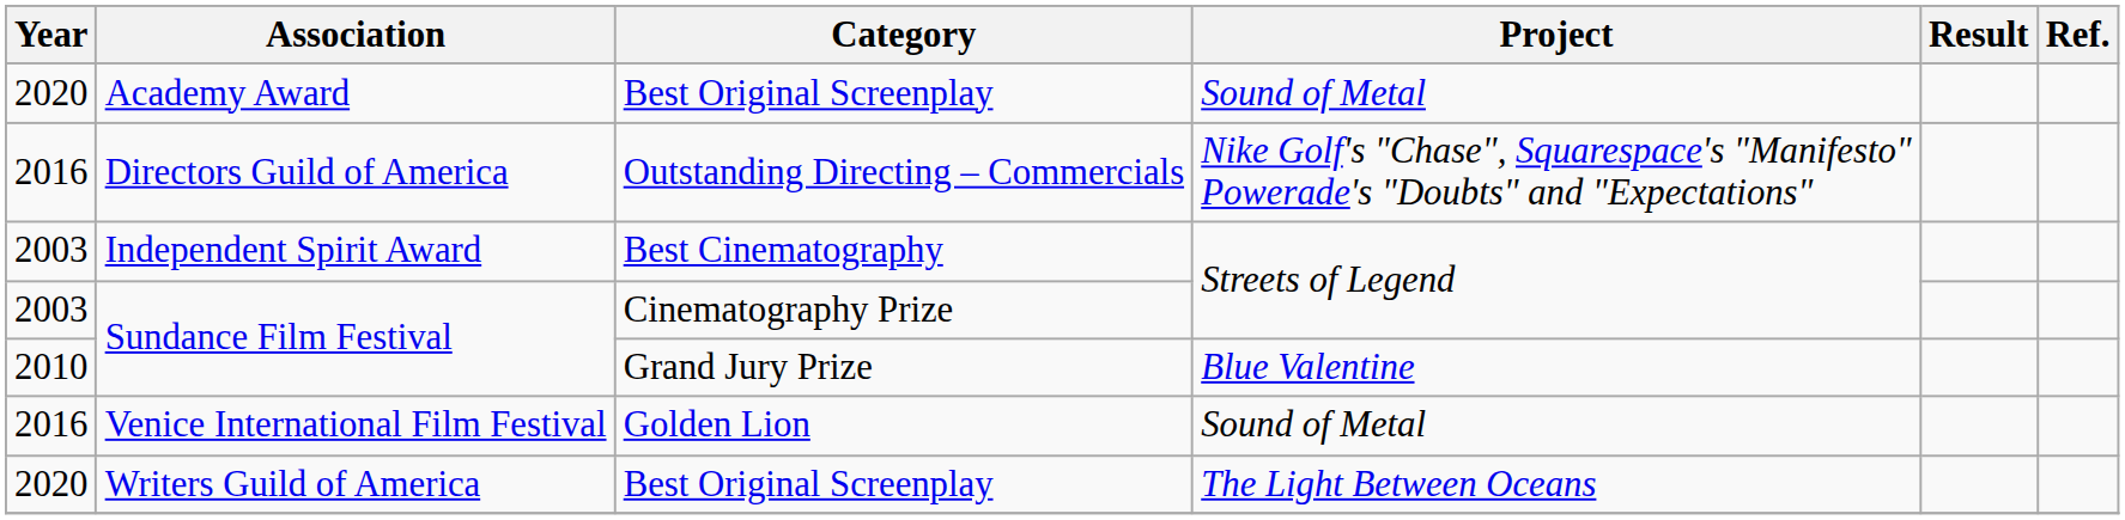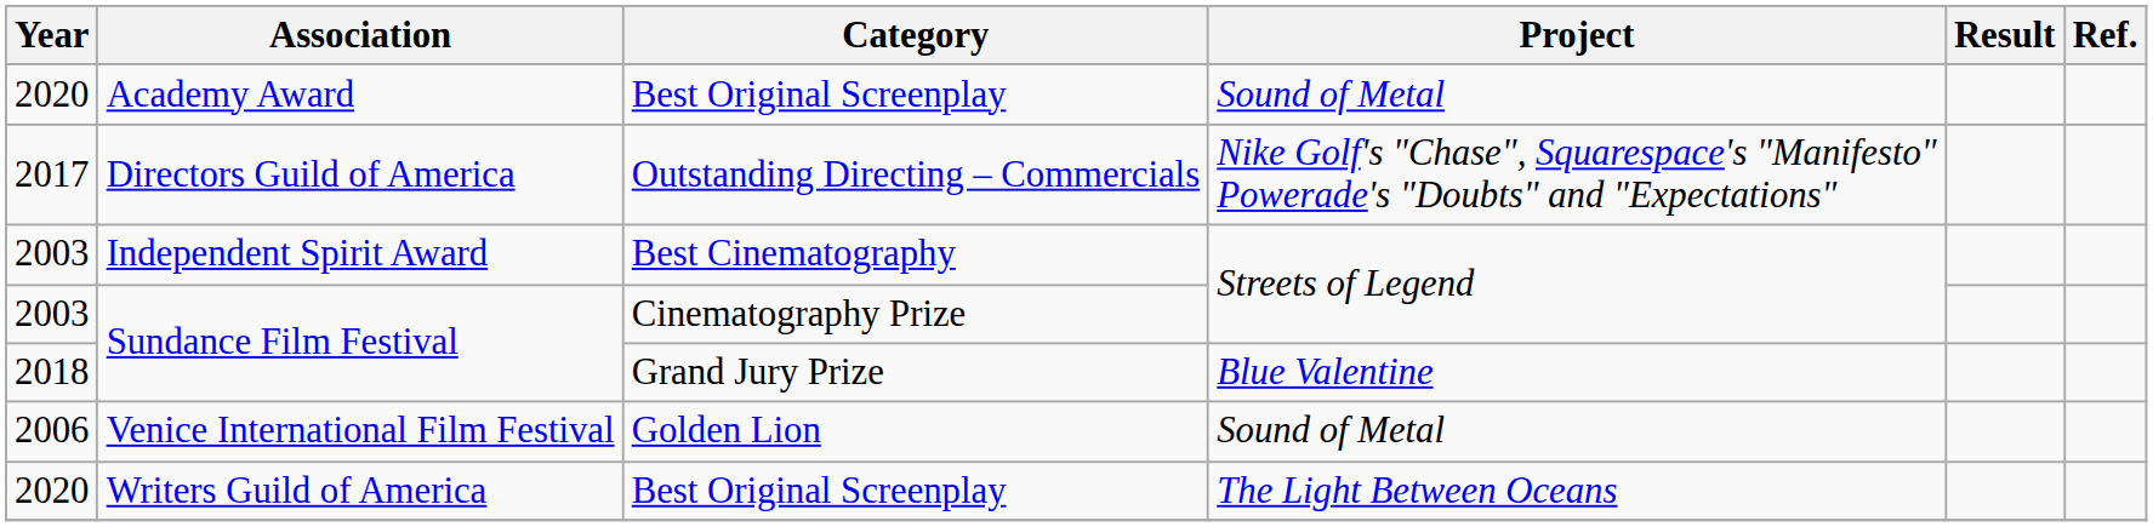 <table class="wikitable">
 <tr>
 <th>Year</th>
 <th>Association</th>
 <th>Category</th>
 <th>Project</th>
 <th>Result</th>
 <th class=unsortable>Ref.</th>
 </tr>
 <tr>
 <td>2020</td>
 <td><a href='#'>Academy Award</a></td>
 <td><a href='#'>Best Original Screenplay</a></td>
 <td><em><a href='#'>Sound of Metal</a></em></td>
 <td></td>
 <td></td>
 </tr>
 <tr>
-<td>2016</td>
+<td>2017</td>
 <td><a href='#'>Directors Guild of America</a></td>
 <td><a href='#'>Outstanding Directing – Commercials</a></td>
 <td><em><a href='#'>Nike Golf</a>'s "Chase", <a href='#'>Squarespace</a>'s "Manifesto" <br> <a href='#'>Powerade</a>'s "Doubts" and "Expectations"</em></td>
 <td></td>
 <td></td>
 </tr>
 <tr>
 <td>2003</td>
 <td><a href='#'>Independent Spirit Award</a></td>
 <td><a href='#'>Best Cinematography</a></td>
 <td rowspan=2><em>Streets of Legend</em></td>
 <td></td>
 <td></td>
 </tr>
 <tr>
 <td>2003</td>
 <td rowspan=2><a href='#'>Sundance Film Festival</a></td>
 <td>Cinematography Prize</td>
 <td></td>
 <td></td>
 </tr>
 <tr>
-<td>2010</td>
+<td>2018</td>
 <td>Grand Jury Prize</td>
 <td><em><a href='#'>Blue Valentine</a></em></td>
 <td></td>
 <td></td>
 </tr>
 <tr>
-<td>2016</td>
+<td>2006</td>
 <td><a href='#'>Venice International Film Festival</a></td>
 <td><a href='#'>Golden Lion</a></td>
 <td><em>Sound of Metal</em></td>
 <td></td>
 <td></td>
 </tr>
 <tr>
 <td>2020</td>
 <td><a href='#'>Writers Guild of America</a></td>
 <td><a href='#'>Best Original Screenplay</a></td>
 <td><em><a href='#'>The Light Between Oceans</a></em></td>
 <td></td>
 <td></td>
 </tr>
 <tr>
 </tr>
 </table>
